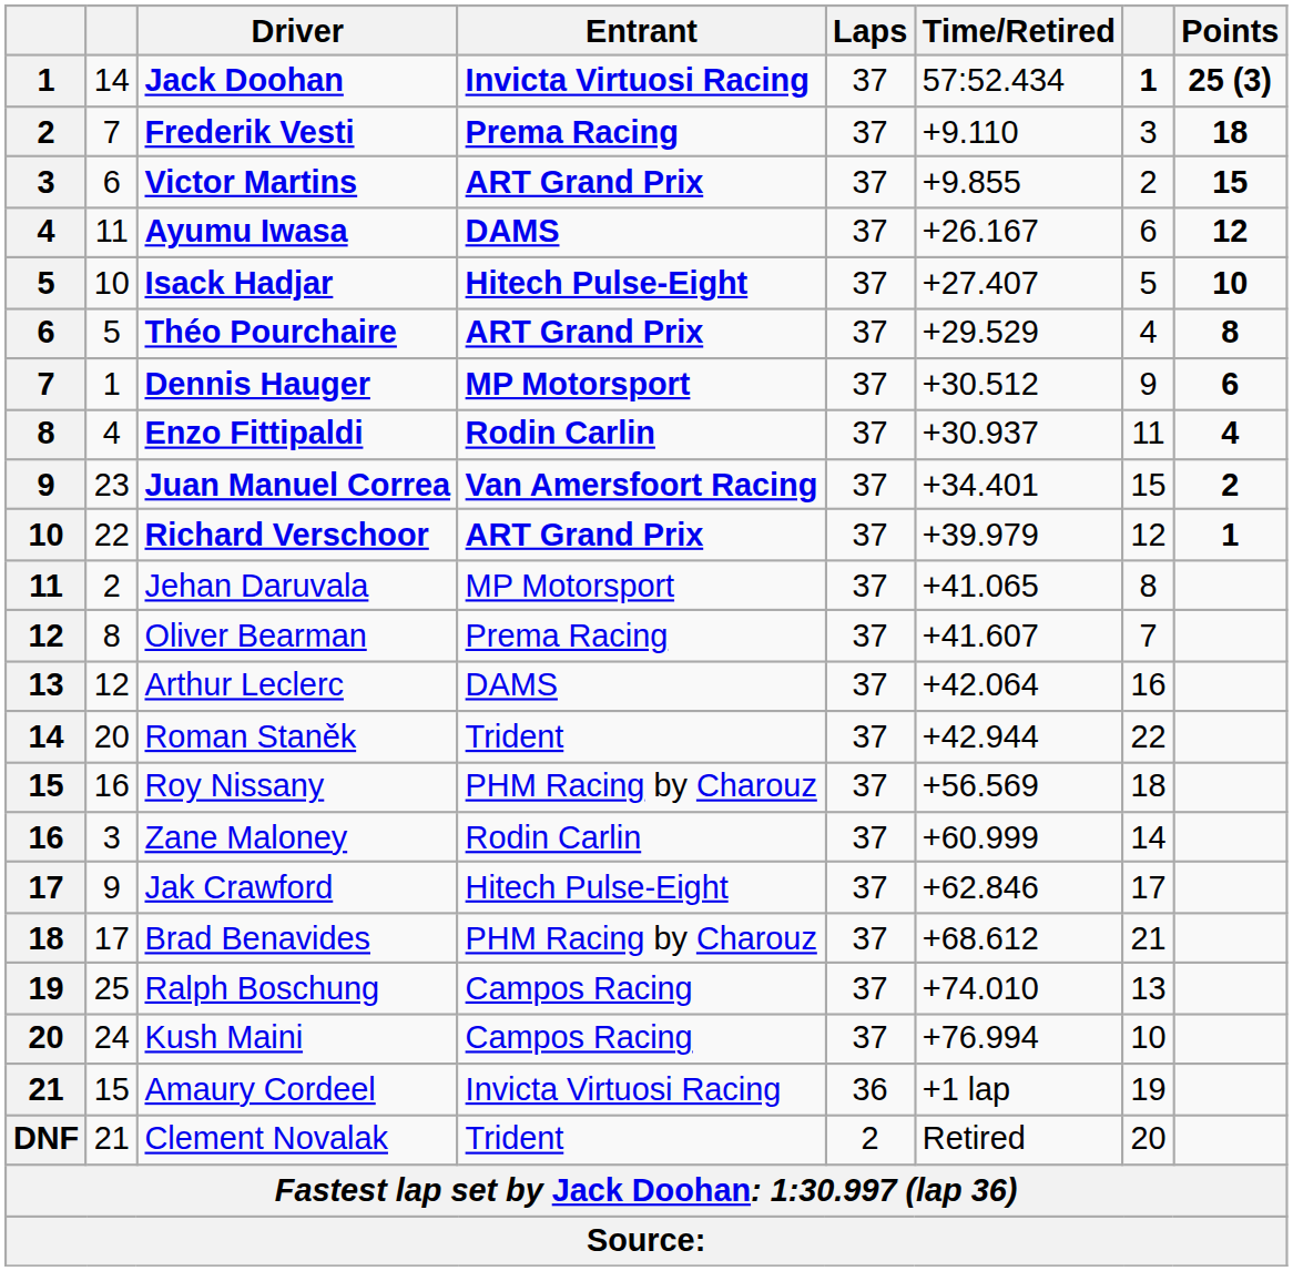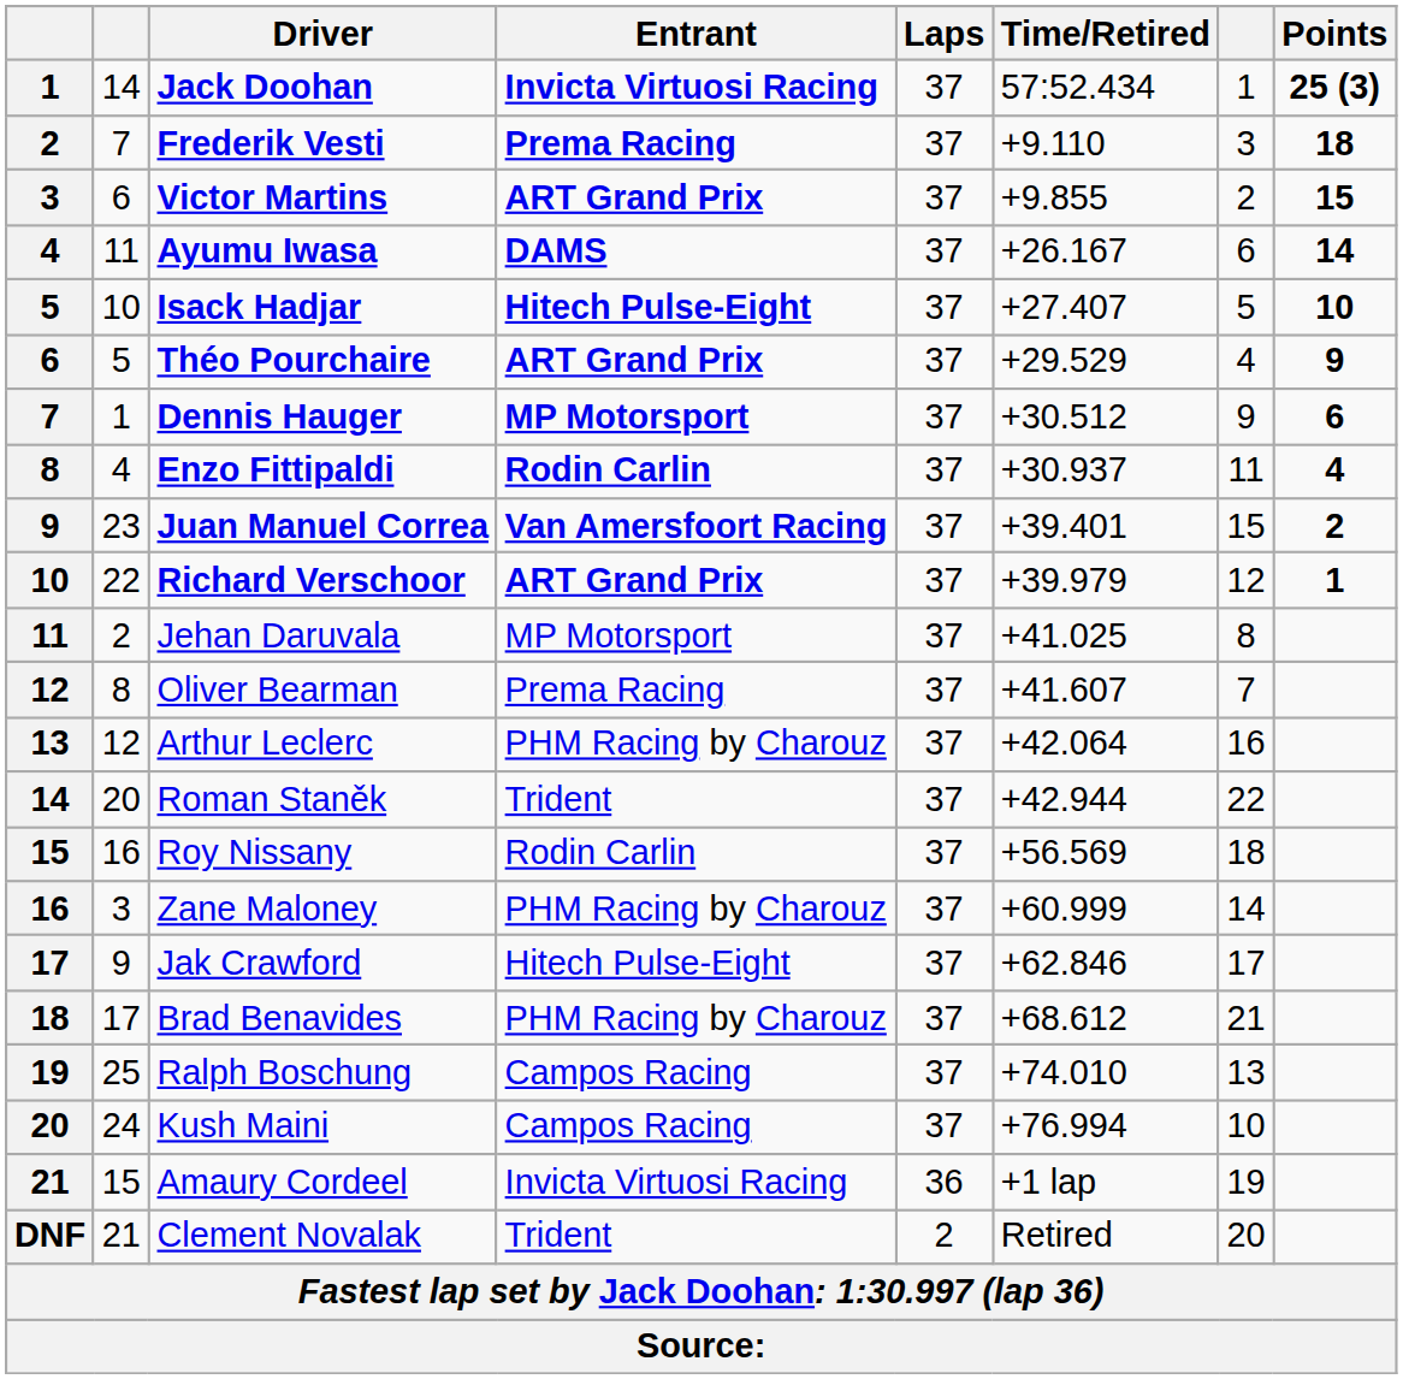 <table class="wikitable" style="font-size:85%">
 <tr>
 <th scope="col"></th>
 <th scope="col"></th>
 <th scope="col">Driver</th>
 <th scope="col">Entrant</th>
 <th scope="col">Laps</th>
 <th scope="col">Time/Retired</th>
 <th scope="col"></th>
 <th scope="col">Points</th>
 </tr>
 <tr>
 <th>1</th>
 <td align="center">14</td>
 <td><strong> <a href='#'>Jack Doohan</a></strong></td>
 <td><a href='#'><strong>Invicta Virtuosi Racing</strong></a></td>
 <td align="center">37</td>
 <td>57:52.434</td>
-<td align="center"><strong>1</strong></td>
+<td align="center">1</td>
 <td align="center"><strong>25 (3)</strong></td>
 </tr>
 <tr>
 <th>2</th>
 <td align="center">7</td>
 <td><strong> <a href='#'>Frederik Vesti</a></strong></td>
 <td><strong><a href='#'>Prema Racing</a></strong></td>
 <td align="center">37</td>
 <td>+9.110</td>
 <td align="center">3</td>
 <td align="center"><strong>18</strong></td>
 </tr>
 <tr>
 <th>3</th>
 <td align="center">6</td>
 <td><strong> <a href='#'>Victor Martins</a></strong></td>
 <td><strong><a href='#'>ART Grand Prix</a></strong></td>
 <td align="center">37</td>
 <td>+9.855</td>
 <td align="center">2</td>
 <td align="center"><strong>15</strong></td>
 </tr>
 <tr>
 <th>4</th>
 <td align="center">11</td>
 <td><strong> <a href='#'>Ayumu Iwasa</a></strong></td>
 <td><strong><a href='#'>DAMS</a></strong></td>
 <td align="center">37</td>
 <td>+26.167</td>
 <td align="center">6</td>
-<td align="center"><strong>12</strong></td>
+<td align="center"><strong>14</strong></td>
 </tr>
 <tr>
 <th>5</th>
 <td align="center">10</td>
 <td><strong> <a href='#'>Isack Hadjar</a></strong></td>
 <td><a href='#'><strong>Hitech Pulse-Eight</strong></a></td>
 <td align="center">37</td>
 <td>+27.407</td>
 <td align="center">5</td>
 <td align="center"><strong>10</strong></td>
 </tr>
 <tr>
 <th>6</th>
 <td align="center">5</td>
 <td><strong> <a href='#'>Théo Pourchaire</a></strong></td>
 <td><strong><a href='#'>ART Grand Prix</a></strong></td>
 <td align="center">37</td>
 <td>+29.529</td>
 <td align="center">4</td>
-<td align="center"><strong>8</strong></td>
+<td align="center"><strong>9</strong></td>
 </tr>
 <tr>
 <th>7</th>
 <td align="center">1</td>
 <td><strong> <a href='#'>Dennis Hauger</a></strong></td>
 <td><strong><a href='#'>MP Motorsport</a></strong></td>
 <td align="center">37</td>
 <td>+30.512</td>
 <td align="center">9</td>
 <td align="center"><strong>6</strong></td>
 </tr>
 <tr>
 <th>8</th>
 <td align="center">4</td>
 <td><strong> <a href='#'>Enzo Fittipaldi</a></strong></td>
 <td><a href='#'><strong>Rodin Carlin</strong></a></td>
 <td align="center">37</td>
 <td>+30.937</td>
 <td align="center">11</td>
 <td align="center"><strong>4</strong></td>
 </tr>
 <tr>
 <th>9</th>
 <td align="center">23</td>
 <td><strong> <a href='#'>Juan Manuel Correa</a></strong></td>
 <td><strong><a href='#'>Van Amersfoort Racing</a></strong></td>
 <td align="center">37</td>
-<td>+34.401</td>
+<td>+39.401</td>
 <td align="center">15</td>
 <td align="center"><strong>2</strong></td>
 </tr>
 <tr>
 <th>10</th>
 <td align="center">22</td>
 <td><strong> <a href='#'>Richard Verschoor</a></strong></td>
 <td><strong><a href='#'>ART Grand Prix</a></strong></td>
 <td align="center">37</td>
 <td>+39.979</td>
 <td align="center">12</td>
 <td align="center"><strong>1</strong></td>
 </tr>
 <tr>
 <th>11</th>
 <td align="center">2</td>
 <td> <a href='#'>Jehan Daruvala</a></td>
 <td><a href='#'>MP Motorsport</a></td>
 <td align="center">37</td>
-<td>+41.065</td>
+<td>+41.025</td>
 <td align="center">8</td>
 <td align="center"></td>
 </tr>
 <tr>
 <th>12</th>
 <td align="center">8</td>
 <td> <a href='#'>Oliver Bearman</a></td>
 <td><a href='#'>Prema Racing</a></td>
 <td align="center">37</td>
 <td>+41.607</td>
 <td align="center">7</td>
 <td align="center"></td>
 </tr>
 <tr>
 <th>13</th>
 <td align="center">12</td>
 <td> <a href='#'>Arthur Leclerc</a></td>
-<td><a href='#'>DAMS</a></td>
+<td><a href='#'>PHM Racing</a> by <a href='#'>Charouz</a></td>
 <td align="center">37</td>
 <td>+42.064</td>
 <td align="center">16</td>
 <td align="center"></td>
 </tr>
 <tr>
 <th>14</th>
 <td align="center">20</td>
 <td> <a href='#'>Roman Staněk</a></td>
 <td><a href='#'>Trident</a></td>
 <td align="center">37</td>
 <td>+42.944</td>
 <td align="center">22</td>
 <td align="center"></td>
 </tr>
 <tr>
 <th>15</th>
 <td align="center">16</td>
 <td> <a href='#'>Roy Nissany</a></td>
-<td><a href='#'>PHM Racing</a> by <a href='#'>Charouz</a></td>
+<td><a href='#'>Rodin Carlin</a></td>
 <td align="center">37</td>
 <td>+56.569</td>
 <td align="center">18</td>
 <td align="center"></td>
 </tr>
 <tr>
 <th>16</th>
 <td align="center">3</td>
 <td> <a href='#'>Zane Maloney</a></td>
-<td><a href='#'>Rodin Carlin</a></td>
+<td><a href='#'>PHM Racing</a> by <a href='#'>Charouz</a></td>
 <td align="center">37</td>
 <td>+60.999</td>
 <td align="center">14</td>
 <td align="center"></td>
 </tr>
 <tr>
 <th>17</th>
 <td align="center">9</td>
 <td> <a href='#'>Jak Crawford</a></td>
 <td><a href='#'>Hitech Pulse-Eight</a></td>
 <td align="center">37</td>
 <td>+62.846</td>
 <td align="center">17</td>
 <td align="center"></td>
 </tr>
 <tr>
 <th>18</th>
 <td align="center">17</td>
 <td> <a href='#'>Brad Benavides</a></td>
 <td><a href='#'>PHM Racing</a> by <a href='#'>Charouz</a></td>
 <td align="center">37</td>
 <td>+68.612</td>
 <td align="center">21</td>
 <td align="center"></td>
 </tr>
 <tr>
 <th>19</th>
 <td align="center">25</td>
 <td> <a href='#'>Ralph Boschung</a></td>
 <td><a href='#'>Campos Racing</a></td>
 <td align="center">37</td>
 <td>+74.010</td>
 <td align="center">13</td>
 <td align="center"></td>
 </tr>
 <tr>
 <th>20</th>
 <td align="center">24</td>
 <td> <a href='#'>Kush Maini</a></td>
 <td><a href='#'>Campos Racing</a></td>
 <td align="center">37</td>
 <td>+76.994</td>
 <td align="center">10</td>
 <td align="center"></td>
 </tr>
 <tr>
 <th>21</th>
 <td align="center">15</td>
 <td> <a href='#'>Amaury Cordeel</a></td>
 <td><a href='#'>Invicta Virtuosi Racing</a></td>
 <td align="center">36</td>
 <td>+1 lap</td>
 <td align="center">19</td>
 <td align="center"></td>
 </tr>
 <tr>
 <th>DNF</th>
 <td align="center">21</td>
 <td> <a href='#'>Clement Novalak</a></td>
 <td><a href='#'>Trident</a></td>
 <td align="center">2</td>
 <td>Retired</td>
 <td align="center">20</td>
 <td align="center"></td>
 </tr>
 <tr>
 <th colspan="8"><em>Fastest lap set by </em> <a href='#'>Jack Doohan</a><em>: 1:30.997 (lap 36)</em></th>
 </tr>
 <tr>
 <th colspan="8">Source:</th>
 </tr>
 </table>
